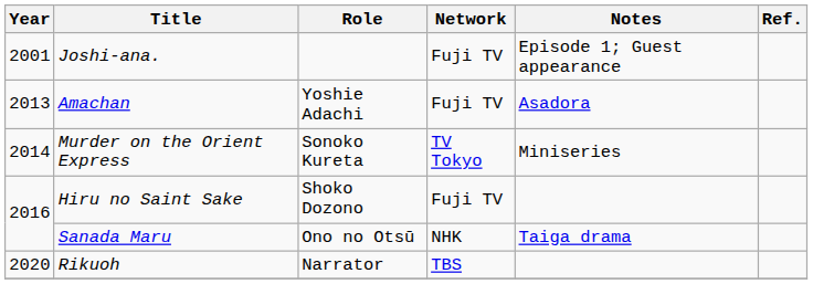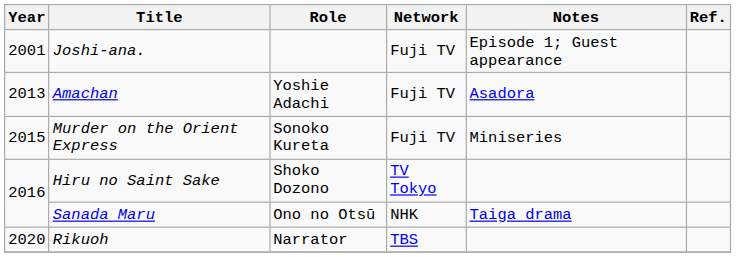 <table class="wikitable">
 <tr>
 <th>Year</th>
 <th>Title</th>
 <th>Role</th>
 <th>Network</th>
 <th>Notes</th>
 <th>Ref.</th>
 </tr>
 <tr>
 <td>2001</td>
 <td><em>Joshi-ana.</em></td>
 <td></td>
 <td>Fuji TV</td>
 <td>Episode 1; Guest appearance</td>
 <td></td>
 </tr>
 <tr>
 <td>2013</td>
 <td><em><a href='#'>Amachan</a></em></td>
 <td>Yoshie Adachi</td>
 <td>Fuji TV</td>
 <td><a href='#'>Asadora</a></td>
 <td></td>
 </tr>
 <tr>
-<td>2014</td>
+<td>2015</td>
 <td><em>Murder on the Orient Express</em></td>
 <td>Sonoko Kureta</td>
-<td><a href='#'>TV Tokyo</a></td>
+<td>Fuji TV</td>
 <td>Miniseries</td>
 <td></td>
 </tr>
 <tr>
 <td rowspan="2">2016</td>
 <td><em>Hiru no Saint Sake</em></td>
 <td>Shoko Dozono</td>
-<td>Fuji TV</td>
+<td><a href='#'>TV Tokyo</a></td>
 <td></td>
 <td></td>
 </tr>
 <tr>
 <td><em><a href='#'>Sanada Maru</a></em></td>
 <td>Ono no Otsū</td>
 <td>NHK</td>
 <td><a href='#'>Taiga drama</a></td>
 <td></td>
 </tr>
 <tr>
 <td>2020</td>
 <td><em>Rikuoh</em></td>
 <td>Narrator</td>
 <td><a href='#'>TBS</a></td>
 <td></td>
 <td></td>
 </tr>
 <tr>
 </tr>
 </table>
